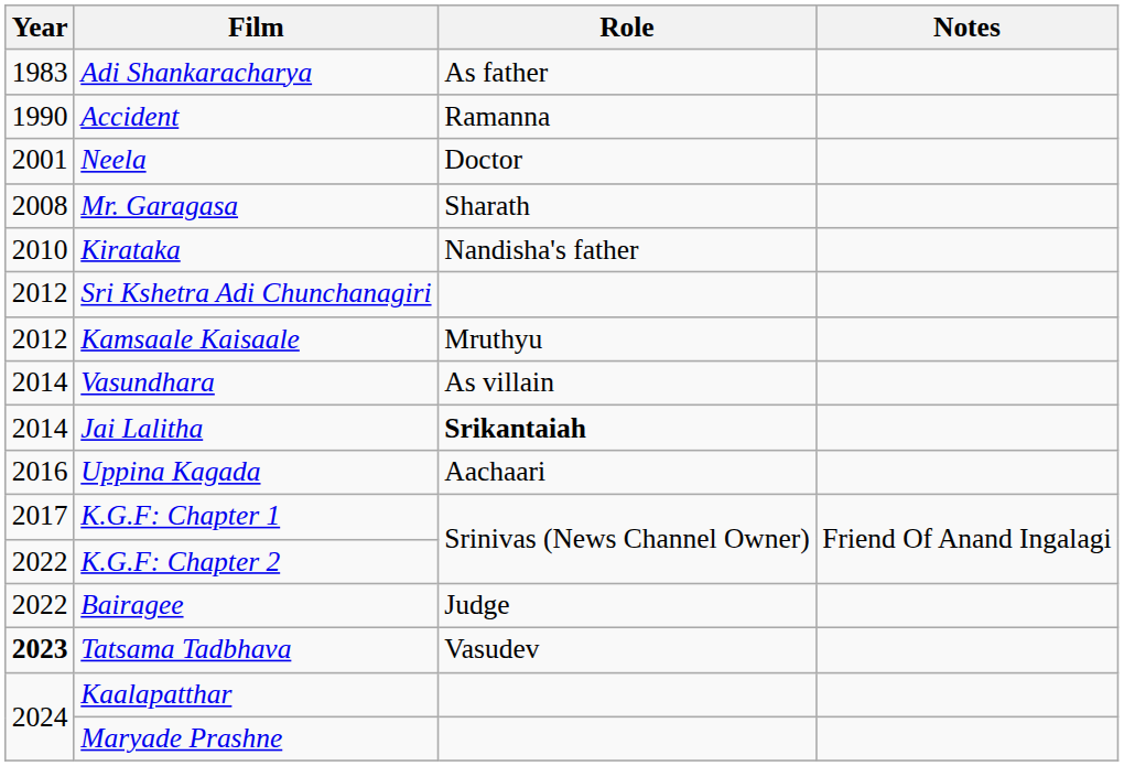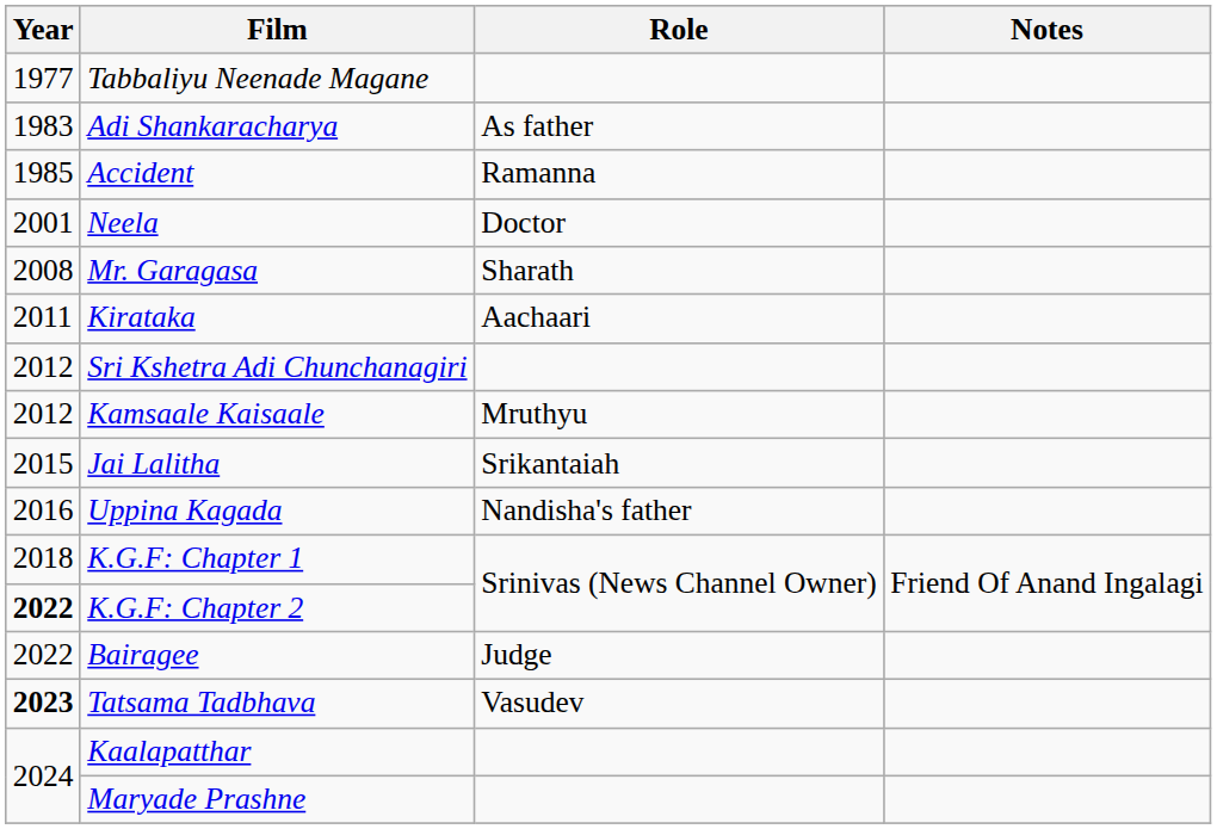 <table class="wikitable sortable">
 <tr>
 <th>Year</th>
 <th>Film</th>
 <th>Role</th>
 <th>Notes</th>
 </tr>
 <tr>
+<td>1977</td>
+<td><em>Tabbaliyu Neenade Magane</em></td>
+<td></td>
+<td></td>
+</tr>
+<tr>
 <td>1983</td>
 <td><em><a href='#'>Adi Shankaracharya</a></em></td>
 <td>As father</td>
 <td></td>
 </tr>
 <tr>
-<td>1990</td>
+<td>1985</td>
 <td><em><a href='#'>Accident</a></em></td>
 <td>Ramanna</td>
 <td></td>
 </tr>
 <tr>
 <td>2001</td>
 <td><em><a href='#'>Neela</a></em></td>
 <td>Doctor</td>
 <td></td>
 </tr>
 <tr>
 <td>2008</td>
 <td><em><a href='#'>Mr. Garagasa</a></em></td>
 <td>Sharath</td>
 <td></td>
 </tr>
 <tr>
-<td>2010</td>
+<td>2011</td>
 <td><em><a href='#'>Kirataka</a></em></td>
-<td>Nandisha's father</td>
+<td>Aachaari</td>
 <td></td>
 </tr>
 <tr>
 <td>2012</td>
 <td><em><a href='#'>Sri Kshetra Adi Chunchanagiri</a></em></td>
 <td></td>
 <td></td>
 </tr>
 <tr ->
 <td>2012</td>
 <td><em><a href='#'>Kamsaale Kaisaale</a></em></td>
 <td>Mruthyu</td>
 <td></td>
 </tr>
 <tr>
-<td>2014</td>
-<td><em><a href='#'>Vasundhara</a></em></td>
-<td>As villain</td>
-<td></td>
-</tr>
-<tr>
-<td>2014</td>
+<td>2015</td>
 <td><em><a href='#'>Jai Lalitha</a></em></td>
-<td><strong>Srikantaiah</strong></td>
+<td>Srikantaiah</td>
 <td></td>
 </tr>
 <tr>
 <td>2016</td>
 <td><em><a href='#'>Uppina Kagada</a></em></td>
-<td>Aachaari</td>
+<td>Nandisha's father</td>
 <td></td>
 </tr>
 <tr>
-<td>2017</td>
+<td>2018</td>
 <td><em><a href='#'>K.G.F: Chapter 1</a></em></td>
 <td rowspan="2">Srinivas (News Channel Owner)</td>
 <td rowspan="2">Friend Of Anand Ingalagi</td>
 </tr>
 <tr>
-<td>2022</td>
+<td><strong>2022</strong></td>
 <td><em><a href='#'>K.G.F: Chapter 2</a></em></td>
 </tr>
 <tr>
 <td>2022</td>
 <td><em><a href='#'>Bairagee</a></em></td>
 <td>Judge</td>
 <td></td>
 </tr>
 <tr>
 <td><strong>2023</strong></td>
 <td><em><a href='#'>Tatsama Tadbhava</a></em></td>
 <td>Vasudev</td>
 <td></td>
 </tr>
 <tr>
 <td rowspan="2">2024</td>
 <td><em><a href='#'>Kaalapatthar</a></em></td>
 <td></td>
 <td></td>
 </tr>
 <tr>
 <td><em><a href='#'>Maryade Prashne</a></em></td>
 <td></td>
 <td></td>
 </tr>
 </table>
